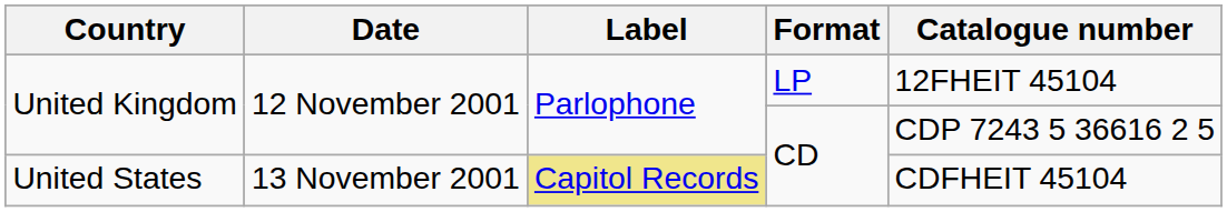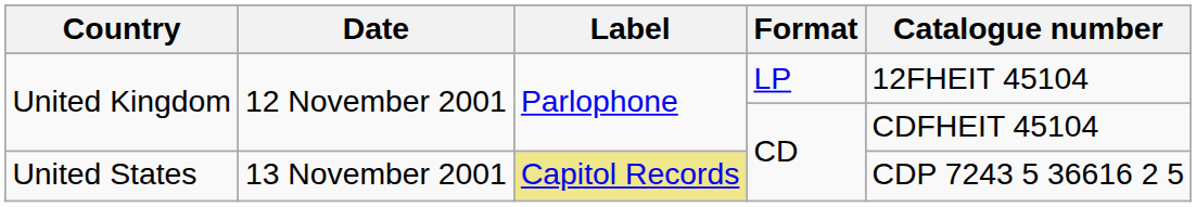 <table class="wikitable">
 <tr>
 <th>Country</th>
 <th>Date</th>
 <th>Label</th>
 <th>Format</th>
 <th>Catalogue number</th>
 </tr>
 <tr>
 <td rowspan="2">United Kingdom</td>
 <td rowspan="2">12 November 2001</td>
 <td rowspan="2"><a href='#'>Parlophone</a></td>
 <td><a href='#'>LP</a></td>
 <td>12FHEIT 45104</td>
 </tr>
 <tr>
 <td rowspan="2">CD</td>
-<td>CDP 7243 5 36616 2 5</td>
+<td>CDFHEIT 45104</td>
 </tr>
 <tr>
 <td>United States</td>
 <td>13 November 2001</td>
 <td style="background: khaki;"><a href='#'>Capitol Records</a></td>
-<td>CDFHEIT 45104</td>
+<td>CDP 7243 5 36616 2 5</td>
 </tr>
 </table>
